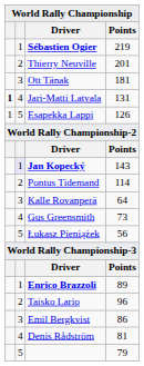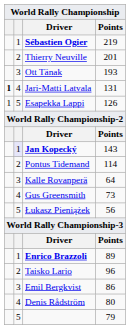 <table class="wikitable" style="font-size: 85%;">
 <tr>
 <td style="background-color:#EAECF0; text-align:center" colspan="4"><strong>World Rally Championship</strong></td>
 </tr>
 <tr>
 <th></th>
 <th align="center"></th>
 <th align="center">Driver</th>
 <th align="center">Points</th>
 </tr>
 <tr>
 <td align="left"></td>
 <td align="center">1</td>
 <td><strong> <a href='#'>Sébastien Ogier</a></strong></td>
 <td align="center">219</td>
 </tr>
 <tr>
 <td align="left"></td>
 <td align="center">2</td>
 <td> <a href='#'>Thierry Neuville</a></td>
 <td align="center">201</td>
 </tr>
 <tr>
 <td align="left"></td>
 <td align="center">3</td>
 <td> <a href='#'>Ott Tänak</a></td>
-<td align="center">181</td>
+<td align="center">193</td>
 </tr>
 <tr>
 <td align="left"><strong> 1</strong></td>
 <td align="center">4</td>
 <td> <a href='#'>Jari-Matti Latvala</a></td>
 <td align="center">131</td>
 </tr>
 <tr>
 <td align="left"> 1</td>
 <td align="center">5</td>
 <td> <a href='#'>Esapekka Lappi</a></td>
 <td align="center">126</td>
 </tr>
 <tr>
 <td style="background-color:#EAECF0; text-align:center" colspan="4"><strong>World Rally Championship-2</strong></td>
 </tr>
 <tr>
 <th></th>
 <th align="center"></th>
 <th align="center">Driver</th>
 <th align="center">Points</th>
 </tr>
 <tr>
 <td align="left"></td>
 <td align="center" style="background: lavender;">1</td>
 <td><strong> <a href='#'>Jan Kopecký</a></strong></td>
 <td align="center">143</td>
 </tr>
 <tr>
 <td align="left"></td>
 <td align="center">2</td>
 <td> <a href='#'>Pontus Tidemand</a></td>
 <td align="center">114</td>
 </tr>
 <tr>
 <td align="left"></td>
 <td align="center">3</td>
 <td> <a href='#'>Kalle Rovanperä</a></td>
 <td align="center">64</td>
 </tr>
 <tr>
 <td align="left"></td>
 <td align="center">4</td>
 <td> <a href='#'>Gus Greensmith</a></td>
 <td align="center">73</td>
 </tr>
 <tr>
 <td align="left"></td>
 <td align="center">5</td>
 <td> <a href='#'>Łukasz Pieniążek</a></td>
 <td align="center">56</td>
 </tr>
 <tr>
 <td style="background-color:#EAECF0; text-align:center" colspan="4"><strong>World Rally Championship-3</strong></td>
 </tr>
 <tr>
 <th></th>
 <th></th>
 <th>Driver</th>
 <th>Points</th>
 </tr>
 <tr>
 <td align="left"></td>
 <td align="center">1</td>
 <td><strong> <a href='#'>Enrico Brazzoli</a></strong></td>
 <td align="center">89</td>
 </tr>
 <tr>
 <td align="left"></td>
 <td align="center">2</td>
 <td> <a href='#'>Taisko Lario</a></td>
 <td align="center">96</td>
 </tr>
 <tr>
 <td align="left"></td>
 <td align="center">3</td>
 <td> <a href='#'>Emil Bergkvist</a></td>
 <td align="center">86</td>
 </tr>
 <tr>
 <td align="left"></td>
 <td align="center">4</td>
 <td> <a href='#'>Denis Rådström</a></td>
-<td align="center">81</td>
+<td align="center">80</td>
 </tr>
 <tr>
 <td align="left"></td>
 <td align="center">5</td>
 <td></td>
 <td align="center">79</td>
 </tr>
 </table>
